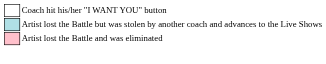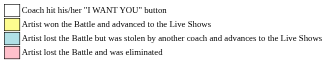 <table class="toccolours" style="font-size: 90%; white-space: nowrap;">
 <tr>
 <td style="background:white; border:1px solid black;"> <strong></strong> </td>
 <td>Coach hit his/her "I WANT YOU" button</td>
+</tr>
+<tr>
+<td style="background:#fdfc8f; border:1px solid black;">      </td>
+<td>Artist won the Battle and advanced to the Live Shows</td>
 </tr>
 <tr>
 <td style="background:#b0e0e6; border:1px solid black;">      </td>
 <td>Artist lost the Battle but was stolen by another coach and advances to the Live Shows</td>
 </tr>
 <tr>
 <td style="background:pink; border:1px solid black;">      </td>
 <td>Artist lost the Battle and was eliminated</td>
 </tr>
 </table>
